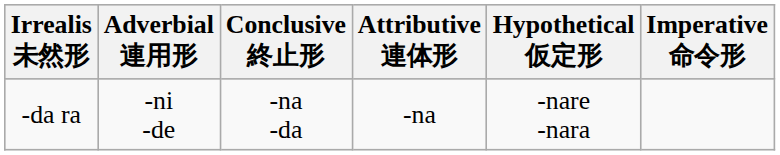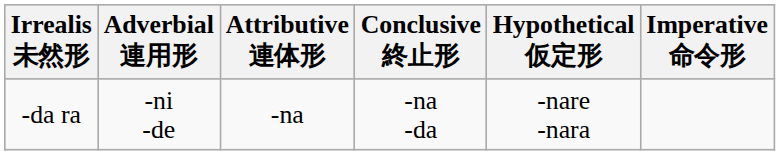 <table class="wikitable">
 <tr>
 <th>Irrealis<br>未然形</th>
 <th>Adverbial<br>連用形</th>
+<th>Attributive<br>連体形</th>
 <th>Conclusive<br>終止形</th>
-<th>Attributive<br>連体形</th>
 <th>Hypothetical<br>仮定形</th>
 <th>Imperative<br>命令形</th>
 </tr>
 <tr>
 <td align=center>-da ra</td>
 <td align=center>-ni<br>-de</td>
+<td align=center>-na</td>
 <td align=center>-na<br>-da</td>
-<td align=center>-na</td>
 <td align=center>-nare<br>-nara</td>
 <td> </td>
 </tr>
 </table>
